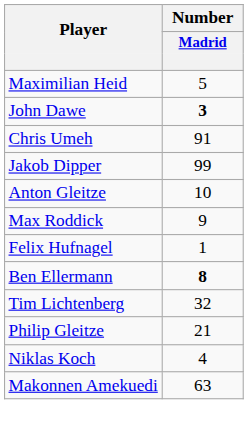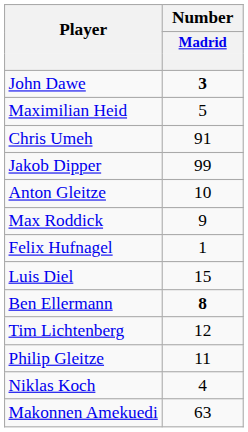 <table class="wikitable sortable" style="text-align:center;">
 <tr>
 <th rowspan=2 style="border-bottom:0px;">Player</th>
 <th>Number</th>
 </tr>
 <tr>
 <th valign="top" style="width:5.2em; border-bottom:0px; padding:2px; font-size:85%;"><a href='#'>Madrid</a></th>
 </tr>
 <tr style="line-height:8px;">
 <th style="border-top:0px;"> </th>
 <th data-sort-type="number" style="border-top:0px;"></th>
 </tr>
 <tr>
+<td align=left><a href='#'>John Dawe</a></td>
+<td><strong>3</strong></td>
+</tr>
+<tr>
 <td align=left><a href='#'>Maximilian Heid</a></td>
 <td>5</td>
-</tr>
-<tr>
-<td align=left><a href='#'>John Dawe</a></td>
-<td><strong>3</strong></td>
 </tr>
 <tr>
 <td align=left><a href='#'>Chris Umeh</a></td>
 <td>91</td>
 </tr>
 <tr>
 <td align=left><a href='#'>Jakob Dipper</a></td>
 <td>99</td>
 </tr>
 <tr>
 <td align=left><a href='#'>Anton Gleitze</a></td>
 <td>10</td>
 </tr>
 <tr>
 <td align=left><a href='#'>Max Roddick</a></td>
 <td>9</td>
 </tr>
 <tr>
 <td align=left><a href='#'>Felix Hufnagel</a></td>
 <td>1</td>
 </tr>
 <tr>
+<td align=left><a href='#'>Luis Diel</a></td>
+<td>15</td>
+</tr>
+<tr>
 <td align=left><a href='#'>Ben Ellermann</a></td>
 <td><strong>8</strong></td>
 </tr>
 <tr>
 <td align=left><a href='#'>Tim Lichtenberg</a></td>
-<td>32</td>
+<td>12</td>
 </tr>
 <tr>
 <td align=left><a href='#'>Philip Gleitze</a></td>
-<td>21</td>
+<td>11</td>
 </tr>
 <tr>
 <td align=left><a href='#'>Niklas Koch</a></td>
 <td>4</td>
 </tr>
 <tr>
 <td align=left><a href='#'>Makonnen Amekuedi</a></td>
 <td>63</td>
 </tr>
 </table>
